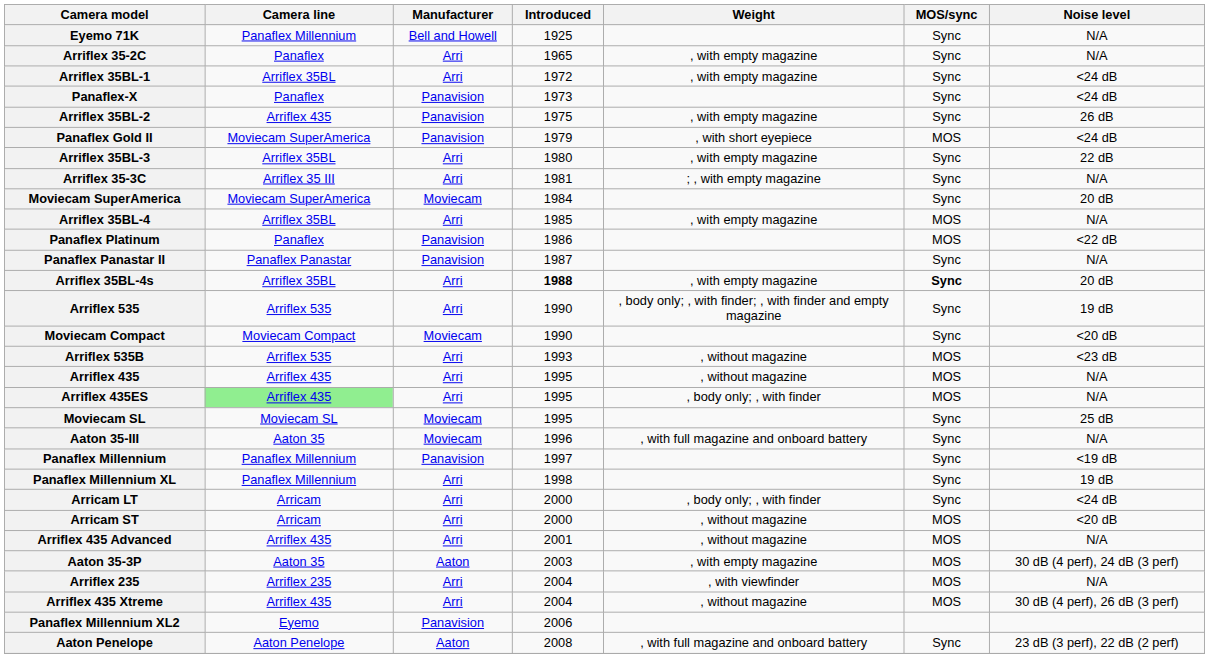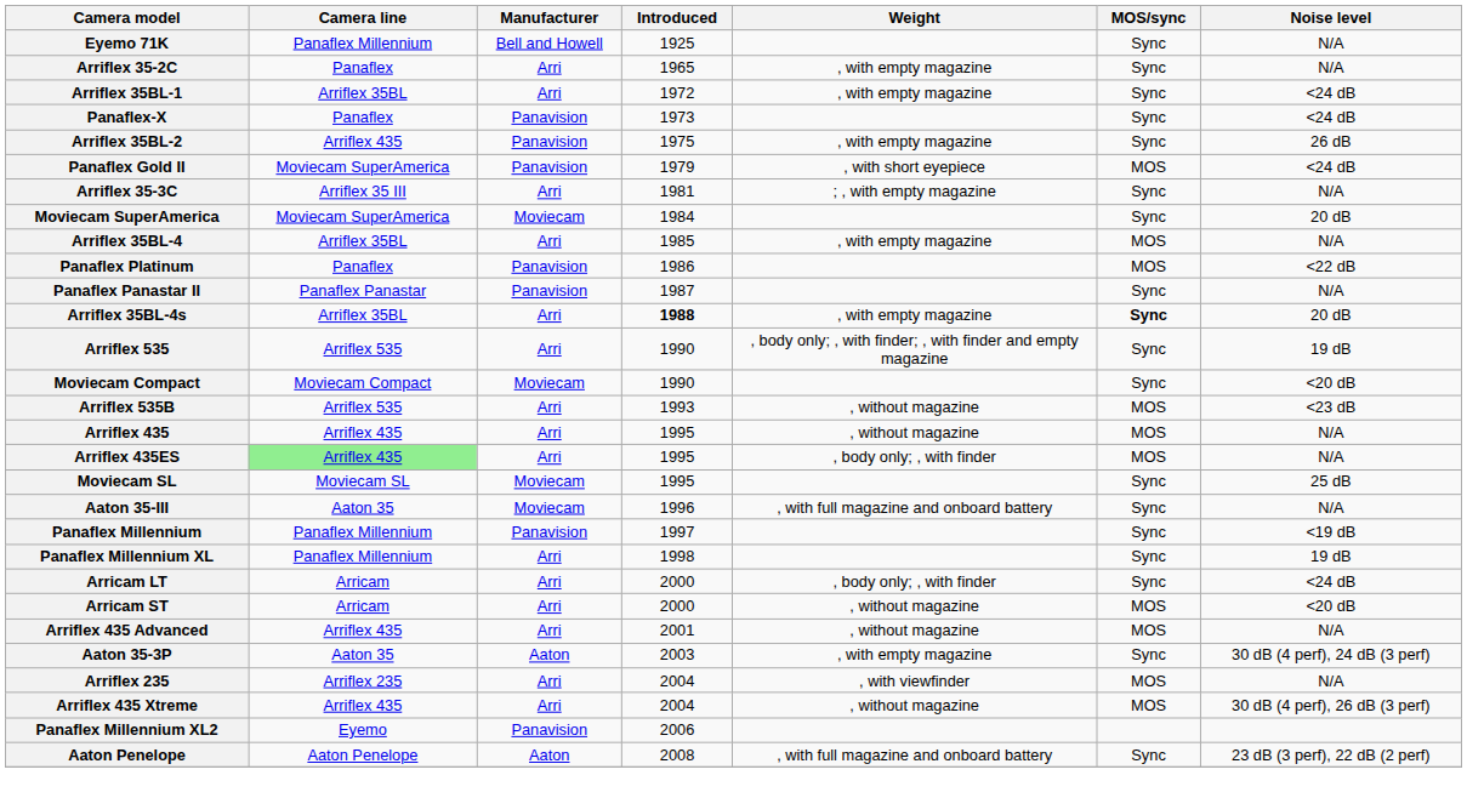 <table class="wikitable sortable" style="font-size: smaller; width: auto; text-align: center;">
 <tr>
 <th>Camera model</th>
 <th>Camera line</th>
 <th>Manufacturer</th>
 <th>Introduced</th>
 <th width="25%">Weight</th>
 <th>MOS/sync</th>
 <th>Noise level</th>
 </tr>
 <tr>
 <th>Eyemo 71K</th>
 <td><a href='#'>Panaflex Millennium</a></td>
 <td><a href='#'>Bell and Howell</a></td>
 <td>1925</td>
 <td></td>
 <td>Sync</td>
 <td>N/A</td>
 </tr>
 <tr>
 <th>Arriflex 35-2C</th>
 <td><a href='#'>Panaflex</a></td>
 <td><a href='#'>Arri</a></td>
 <td>1965</td>
 <td>, with empty magazine</td>
 <td>Sync</td>
 <td>N/A</td>
 </tr>
 <tr>
 <th>Arriflex 35BL-1</th>
 <td><a href='#'>Arriflex 35BL</a></td>
 <td><a href='#'>Arri</a></td>
 <td>1972</td>
 <td>, with empty magazine</td>
 <td>Sync</td>
 <td><24 dB</td>
 </tr>
 <tr>
 <th>Panaflex-X</th>
 <td><a href='#'>Panaflex</a></td>
 <td><a href='#'>Panavision</a></td>
 <td>1973</td>
 <td></td>
 <td>Sync</td>
 <td><24 dB</td>
 </tr>
 <tr>
 <th>Arriflex 35BL-2</th>
 <td><a href='#'>Arriflex 435</a></td>
 <td><a href='#'>Panavision</a></td>
 <td>1975</td>
 <td>, with empty magazine</td>
 <td>Sync</td>
 <td>26 dB</td>
 </tr>
 <tr>
 <th>Panaflex Gold II</th>
 <td><a href='#'>Moviecam SuperAmerica</a></td>
 <td><a href='#'>Panavision</a></td>
 <td>1979</td>
 <td>, with short eyepiece</td>
 <td>MOS</td>
 <td><24 dB</td>
-</tr>
-<tr>
-<th>Arriflex 35BL-3</th>
-<td><a href='#'>Arriflex 35BL</a></td>
-<td><a href='#'>Arri</a></td>
-<td>1980</td>
-<td>, with empty magazine</td>
-<td>Sync</td>
-<td>22 dB</td>
 </tr>
 <tr>
 <th>Arriflex 35-3C</th>
 <td><a href='#'>Arriflex 35 III</a></td>
 <td><a href='#'>Arri</a></td>
 <td>1981</td>
 <td>;   , with empty magazine</td>
 <td>Sync</td>
 <td>N/A</td>
 </tr>
 <tr>
 <th>Moviecam SuperAmerica</th>
 <td><a href='#'>Moviecam SuperAmerica</a></td>
 <td><a href='#'>Moviecam</a></td>
 <td>1984</td>
 <td></td>
 <td>Sync</td>
 <td>20 dB</td>
 </tr>
 <tr>
 <th>Arriflex 35BL-4</th>
 <td><a href='#'>Arriflex 35BL</a></td>
 <td><a href='#'>Arri</a></td>
 <td>1985</td>
 <td>, with empty magazine</td>
 <td>MOS</td>
 <td>N/A</td>
 </tr>
 <tr>
 <th>Panaflex Platinum</th>
 <td><a href='#'>Panaflex</a></td>
 <td><a href='#'>Panavision</a></td>
 <td>1986</td>
 <td></td>
 <td>MOS</td>
 <td><22 dB</td>
 </tr>
 <tr>
 <th>Panaflex Panastar II</th>
 <td><a href='#'>Panaflex Panastar</a></td>
 <td><a href='#'>Panavision</a></td>
 <td>1987</td>
 <td></td>
 <td>Sync</td>
 <td>N/A</td>
 </tr>
 <tr>
 <th>Arriflex 35BL-4s</th>
 <td><a href='#'>Arriflex 35BL</a></td>
 <td><a href='#'>Arri</a></td>
 <td><strong>1988</strong></td>
 <td>, with empty magazine</td>
 <td><strong>Sync</strong></td>
 <td>20 dB</td>
 </tr>
 <tr>
 <th>Arriflex 535</th>
 <td><a href='#'>Arriflex 535</a></td>
 <td><a href='#'>Arri</a></td>
 <td>1990</td>
 <td>, body only; , with finder; , with finder and empty magazine</td>
 <td>Sync</td>
 <td>19 dB</td>
 </tr>
 <tr>
 <th>Moviecam Compact</th>
 <td><a href='#'>Moviecam Compact</a></td>
 <td><a href='#'>Moviecam</a></td>
 <td>1990</td>
 <td></td>
 <td>Sync</td>
 <td><20 dB</td>
 </tr>
 <tr>
 <th>Arriflex 535B</th>
 <td><a href='#'>Arriflex 535</a></td>
 <td><a href='#'>Arri</a></td>
 <td>1993</td>
 <td>, without magazine</td>
 <td>MOS</td>
 <td><23 dB</td>
 </tr>
 <tr>
 <th>Arriflex 435</th>
 <td><a href='#'>Arriflex 435</a></td>
 <td><a href='#'>Arri</a></td>
 <td>1995</td>
 <td>, without magazine</td>
 <td>MOS</td>
 <td>N/A</td>
 </tr>
 <tr>
 <th>Arriflex 435ES</th>
 <td style="background: lightgreen;"><a href='#'>Arriflex 435</a></td>
 <td><a href='#'>Arri</a></td>
 <td>1995</td>
 <td>, body only; , with finder</td>
 <td>MOS</td>
 <td>N/A</td>
 </tr>
 <tr>
 <th>Moviecam SL</th>
 <td><a href='#'>Moviecam SL</a></td>
 <td><a href='#'>Moviecam</a></td>
 <td>1995</td>
 <td></td>
 <td>Sync</td>
 <td>25 dB</td>
 </tr>
 <tr>
 <th>Aaton 35-III</th>
 <td><a href='#'>Aaton 35</a></td>
 <td><a href='#'>Moviecam</a></td>
 <td>1996</td>
 <td>, with full magazine and onboard battery</td>
 <td>Sync</td>
 <td>N/A</td>
 </tr>
 <tr>
 <th>Panaflex Millennium</th>
 <td><a href='#'>Panaflex Millennium</a></td>
 <td><a href='#'>Panavision</a></td>
 <td>1997</td>
 <td></td>
 <td>Sync</td>
 <td><19 dB</td>
 </tr>
 <tr>
 <th>Panaflex Millennium XL</th>
 <td><a href='#'>Panaflex Millennium</a></td>
 <td><a href='#'>Arri</a></td>
 <td>1998</td>
 <td></td>
 <td>Sync</td>
 <td>19 dB</td>
 </tr>
 <tr>
 <th>Arricam LT</th>
 <td><a href='#'>Arricam</a></td>
 <td><a href='#'>Arri</a></td>
 <td>2000</td>
 <td>, body only; , with finder</td>
 <td>Sync</td>
 <td><24 dB</td>
 </tr>
 <tr>
 <th>Arricam ST</th>
 <td><a href='#'>Arricam</a></td>
 <td><a href='#'>Arri</a></td>
 <td>2000</td>
 <td>, without magazine</td>
 <td>MOS</td>
 <td><20 dB</td>
 </tr>
 <tr>
 <th>Arriflex 435 Advanced</th>
 <td><a href='#'>Arriflex 435</a></td>
 <td><a href='#'>Arri</a></td>
 <td>2001</td>
 <td>, without magazine</td>
 <td>MOS</td>
 <td>N/A</td>
 </tr>
 <tr>
 <th>Aaton 35-3P</th>
 <td><a href='#'>Aaton 35</a></td>
 <td><a href='#'>Aaton</a></td>
 <td>2003</td>
 <td>, with empty magazine</td>
-<td>MOS</td>
+<td>Sync</td>
 <td>30 dB (4 perf), 24 dB (3 perf)</td>
 </tr>
 <tr>
 <th>Arriflex 235</th>
 <td><a href='#'>Arriflex 235</a></td>
 <td><a href='#'>Arri</a></td>
 <td>2004</td>
 <td>, with viewfinder</td>
 <td>MOS</td>
 <td>N/A</td>
 </tr>
 <tr>
 <th>Arriflex 435 Xtreme</th>
 <td><a href='#'>Arriflex 435</a></td>
 <td><a href='#'>Arri</a></td>
 <td>2004</td>
 <td>, without magazine</td>
 <td>MOS</td>
 <td>30 dB (4 perf), 26 dB (3 perf)</td>
 </tr>
 <tr>
 <th>Panaflex Millennium XL2</th>
 <td><a href='#'>Eyemo</a></td>
 <td><a href='#'>Panavision</a></td>
 <td>2006</td>
 <td></td>
 <td></td>
 <td></td>
 </tr>
 <tr>
 <th>Aaton Penelope</th>
 <td><a href='#'>Aaton Penelope</a></td>
 <td><a href='#'>Aaton</a></td>
 <td>2008</td>
 <td>, with full magazine and onboard battery</td>
 <td>Sync</td>
 <td>23 dB (3 perf), 22 dB (2 perf)</td>
 </tr>
 <tr>
 </tr>
 </table>
